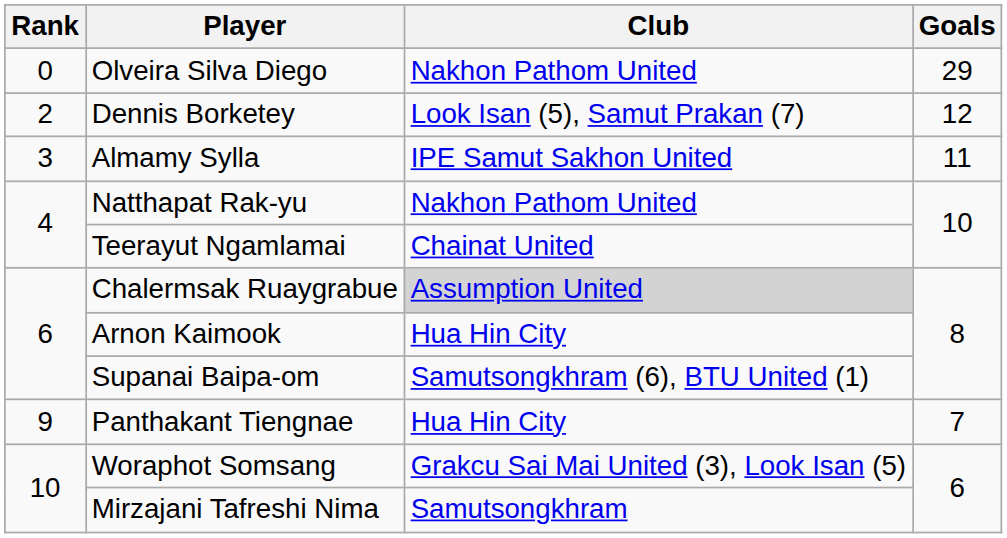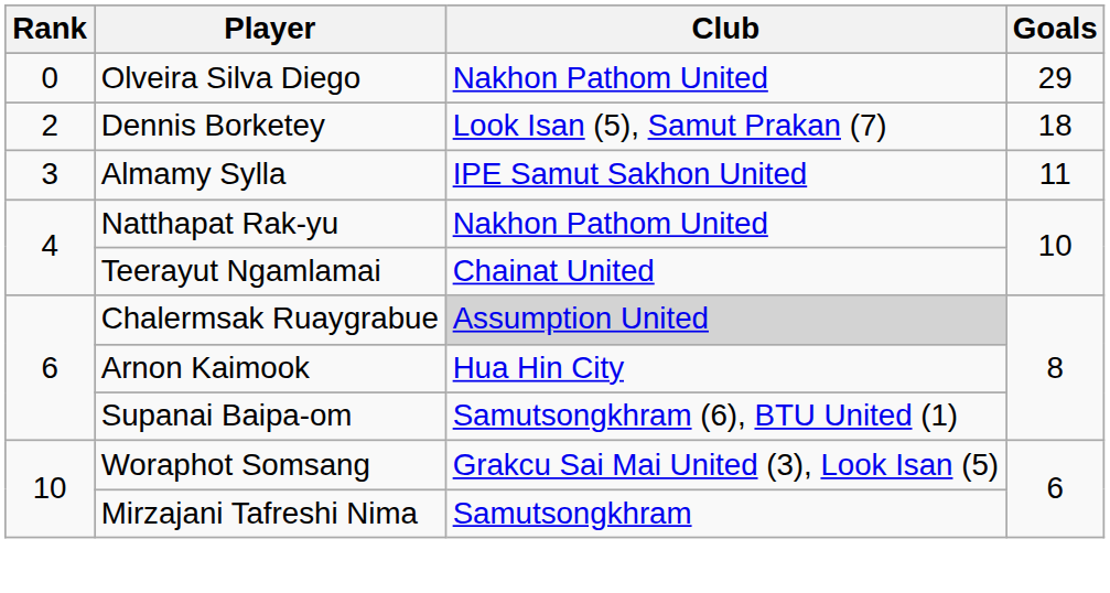 <table class="wikitable" style="text-align:center">
 <tr>
 <th>Rank</th>
 <th>Player</th>
 <th>Club</th>
 <th>Goals</th>
 </tr>
 <tr>
 <td>0</td>
 <td align="left"> Olveira Silva Diego</td>
 <td align="left"><a href='#'>Nakhon Pathom United</a></td>
 <td>29</td>
 </tr>
 <tr>
 <td>2</td>
 <td align="left"> Dennis Borketey</td>
 <td align="left"><a href='#'>Look Isan</a> (5), <a href='#'>Samut Prakan</a> (7)</td>
-<td>12</td>
+<td>18</td>
 </tr>
 <tr>
 <td>3</td>
 <td align="left"> Almamy Sylla</td>
 <td align="left"><a href='#'>IPE Samut Sakhon United</a></td>
 <td>11</td>
 </tr>
 <tr>
 <td rowspan="2">4</td>
 <td align="left"> Natthapat Rak-yu</td>
 <td align="left"><a href='#'>Nakhon Pathom United</a></td>
 <td rowspan="2">10</td>
 </tr>
 <tr>
 <td align="left"> Teerayut Ngamlamai</td>
 <td align="left"><a href='#'>Chainat United</a></td>
 </tr>
 <tr>
 <td rowspan="3">6</td>
 <td align="left"> Chalermsak Ruaygrabue</td>
 <td align="left" style="background: lightgrey;"><a href='#'>Assumption United</a></td>
 <td rowspan="3">8</td>
 </tr>
 <tr>
 <td align="left"> Arnon Kaimook</td>
 <td align="left"><a href='#'>Hua Hin City</a></td>
 </tr>
 <tr>
 <td align="left"> Supanai Baipa-om</td>
 <td align="left"><a href='#'>Samutsongkhram</a> (6), <a href='#'>BTU United</a> (1)</td>
 </tr>
 <tr>
-<td>9</td>
-<td align="left"> Panthakant Tiengnae</td>
-<td align="left"><a href='#'>Hua Hin City</a></td>
-<td>7</td>
-</tr>
-<tr>
 <td rowspan="2">10</td>
 <td align="left"> Woraphot Somsang</td>
 <td align="left"><a href='#'>Grakcu Sai Mai United</a> (3), <a href='#'>Look Isan</a> (5)</td>
 <td rowspan="2">6</td>
 </tr>
 <tr>
 <td align="left"> Mirzajani Tafreshi Nima</td>
 <td align="left"><a href='#'>Samutsongkhram</a></td>
 </tr>
 </table>
